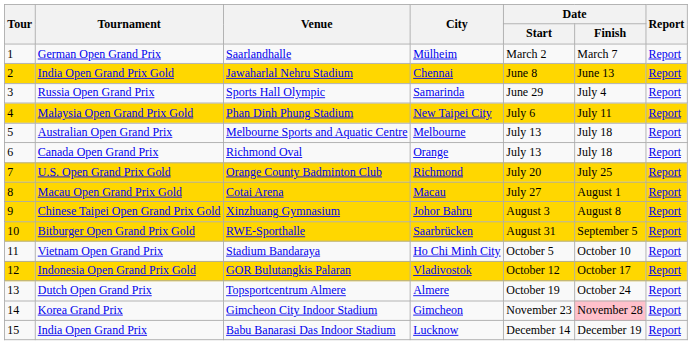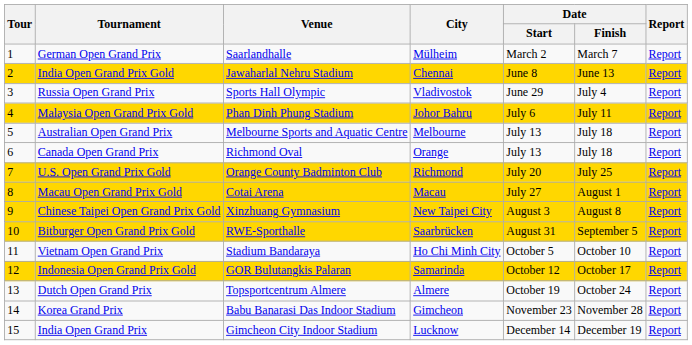 <table class=wikitable style="font-size:85%">
 <tr>
 <th rowspan=2>Tour</th>
 <th rowspan=2>Tournament</th>
 <th rowspan=2>Venue</th>
 <th rowspan=2>City</th>
 <th colspan=2>Date</th>
 <th rowspan=2>Report</th>
 </tr>
 <tr>
 <th>Start</th>
 <th>Finish</th>
 </tr>
 <tr>
 <td>1</td>
 <td><a href='#'>German Open Grand Prix</a></td>
 <td><a href='#'>Saarlandhalle</a></td>
 <td><a href='#'>Mülheim</a></td>
 <td>March 2</td>
 <td>March 7</td>
 <td><a href='#'>Report</a></td>
 </tr>
 <tr bgcolor="gold">
 <td>2</td>
 <td><a href='#'>India Open Grand Prix Gold</a></td>
 <td><a href='#'>Jawaharlal Nehru Stadium</a></td>
 <td><a href='#'>Chennai</a></td>
 <td>June 8</td>
 <td>June 13</td>
 <td><a href='#'>Report</a></td>
 </tr>
 <tr>
 <td>3</td>
 <td><a href='#'>Russia Open Grand Prix</a></td>
 <td><a href='#'>Sports Hall Olympic</a></td>
-<td><a href='#'>Samarinda</a></td>
+<td><a href='#'>Vladivostok</a></td>
 <td>June 29</td>
 <td>July 4</td>
 <td><a href='#'>Report</a></td>
 </tr>
 <tr bgcolor="gold">
 <td>4</td>
 <td><a href='#'>Malaysia Open Grand Prix Gold</a></td>
 <td><a href='#'>Phan Dinh Phung Stadium</a></td>
-<td><a href='#'>New Taipei City</a></td>
+<td><a href='#'>Johor Bahru</a></td>
 <td>July 6</td>
 <td>July 11</td>
 <td><a href='#'>Report</a></td>
 </tr>
 <tr>
 <td>5</td>
 <td><a href='#'>Australian Open Grand Prix</a></td>
 <td><a href='#'>Melbourne Sports and Aquatic Centre</a></td>
 <td><a href='#'>Melbourne</a></td>
 <td>July 13</td>
 <td>July 18</td>
 <td><a href='#'>Report</a></td>
 </tr>
 <tr>
 <td>6</td>
 <td><a href='#'>Canada Open Grand Prix</a></td>
 <td><a href='#'>Richmond Oval</a></td>
 <td><a href='#'>Orange</a></td>
 <td>July 13</td>
 <td>July 18</td>
 <td><a href='#'>Report</a></td>
 </tr>
 <tr bgcolor="gold">
 <td>7</td>
 <td><a href='#'>U.S. Open Grand Prix Gold</a></td>
 <td><a href='#'>Orange County Badminton Club</a></td>
 <td><a href='#'>Richmond</a></td>
 <td>July 20</td>
 <td>July 25</td>
 <td><a href='#'>Report</a></td>
 </tr>
 <tr bgcolor="gold">
 <td>8</td>
 <td><a href='#'>Macau Open Grand Prix Gold</a></td>
 <td><a href='#'>Cotai Arena</a></td>
 <td><a href='#'>Macau</a></td>
 <td>July 27</td>
 <td>August 1</td>
 <td><a href='#'>Report</a></td>
 </tr>
 <tr bgcolor="gold">
 <td>9</td>
 <td><a href='#'>Chinese Taipei Open Grand Prix Gold</a></td>
 <td><a href='#'>Xinzhuang Gymnasium</a></td>
-<td><a href='#'>Johor Bahru</a></td>
+<td><a href='#'>New Taipei City</a></td>
 <td>August 3</td>
 <td>August 8</td>
 <td><a href='#'>Report</a></td>
 </tr>
 <tr bgcolor="gold">
 <td>10</td>
 <td><a href='#'>Bitburger Open Grand Prix Gold</a></td>
 <td><a href='#'>RWE-Sporthalle</a></td>
 <td><a href='#'>Saarbrücken</a></td>
 <td>August 31</td>
 <td>September 5</td>
 <td><a href='#'>Report</a></td>
 </tr>
 <tr>
 <td>11</td>
 <td><a href='#'>Vietnam Open Grand Prix</a></td>
 <td><a href='#'>Stadium Bandaraya</a></td>
 <td><a href='#'>Ho Chi Minh City</a></td>
 <td>October 5</td>
 <td>October 10</td>
 <td><a href='#'>Report</a></td>
 </tr>
 <tr bgcolor="gold">
 <td>12</td>
 <td><a href='#'>Indonesia Open Grand Prix Gold</a></td>
 <td><a href='#'>GOR Bulutangkis Palaran</a></td>
-<td><a href='#'>Vladivostok</a></td>
+<td><a href='#'>Samarinda</a></td>
 <td>October 12</td>
 <td>October 17</td>
 <td><a href='#'>Report</a></td>
 </tr>
 <tr>
 <td>13</td>
 <td><a href='#'>Dutch Open Grand Prix</a></td>
 <td><a href='#'>Topsportcentrum Almere</a></td>
 <td><a href='#'>Almere</a></td>
 <td>October 19</td>
 <td>October 24</td>
 <td><a href='#'>Report</a></td>
 </tr>
 <tr>
 <td>14</td>
 <td><a href='#'>Korea Grand Prix</a></td>
-<td><a href='#'>Gimcheon City Indoor Stadium</a></td>
+<td><a href='#'>Babu Banarasi Das Indoor Stadium</a></td>
 <td><a href='#'>Gimcheon</a></td>
 <td>November 23</td>
-<td style="background: pink;">November 28</td>
+<td>November 28</td>
 <td><a href='#'>Report</a></td>
 </tr>
 <tr>
 <td>15</td>
 <td><a href='#'>India Open Grand Prix</a></td>
-<td><a href='#'>Babu Banarasi Das Indoor Stadium</a></td>
+<td><a href='#'>Gimcheon City Indoor Stadium</a></td>
 <td><a href='#'>Lucknow</a></td>
 <td>December 14</td>
 <td>December 19</td>
 <td><a href='#'>Report</a></td>
 </tr>
 </table>
